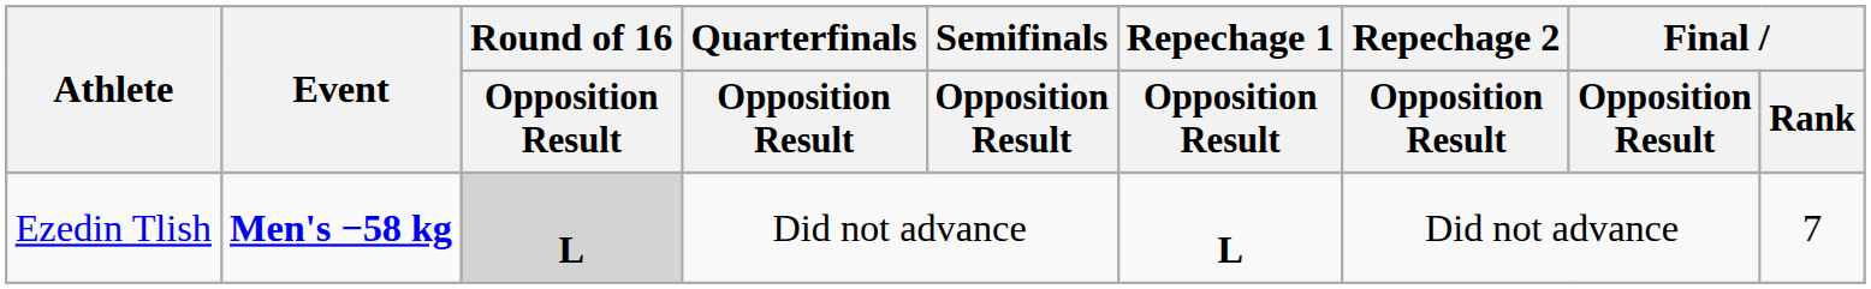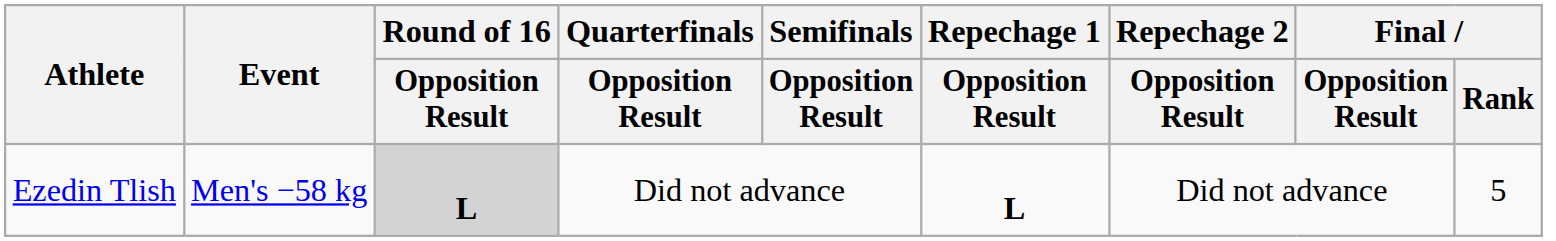 <table class="wikitable" style="font-size:90%;">
 <tr>
 <th rowspan=2>Athlete</th>
 <th rowspan=2>Event</th>
 <th>Round of 16</th>
 <th>Quarterfinals</th>
 <th>Semifinals</th>
 <th>Repechage 1</th>
 <th>Repechage 2</th>
 <th colspan=2>Final / </th>
 </tr>
 <tr style="font-size:95%">
 <th>Opposition<br>Result</th>
 <th>Opposition<br>Result</th>
 <th>Opposition<br>Result</th>
 <th>Opposition<br>Result</th>
 <th>Opposition<br>Result</th>
 <th>Opposition<br>Result</th>
 <th>Rank</th>
 </tr>
 <tr align=center>
 <td align=left><a href='#'>Ezedin Tlish</a></td>
-<td align=left><strong><a href='#'>Men's −58 kg</a></strong></td>
+<td align=left><a href='#'>Men's −58 kg</a></td>
 <td style="background: lightgrey;"><br><strong>L</strong> </td>
 <td colspan=2>Did not advance</td>
 <td><br><strong>L</strong> </td>
 <td colspan=2>Did not advance</td>
-<td>7</td>
+<td>5</td>
 </tr>
 </table>
